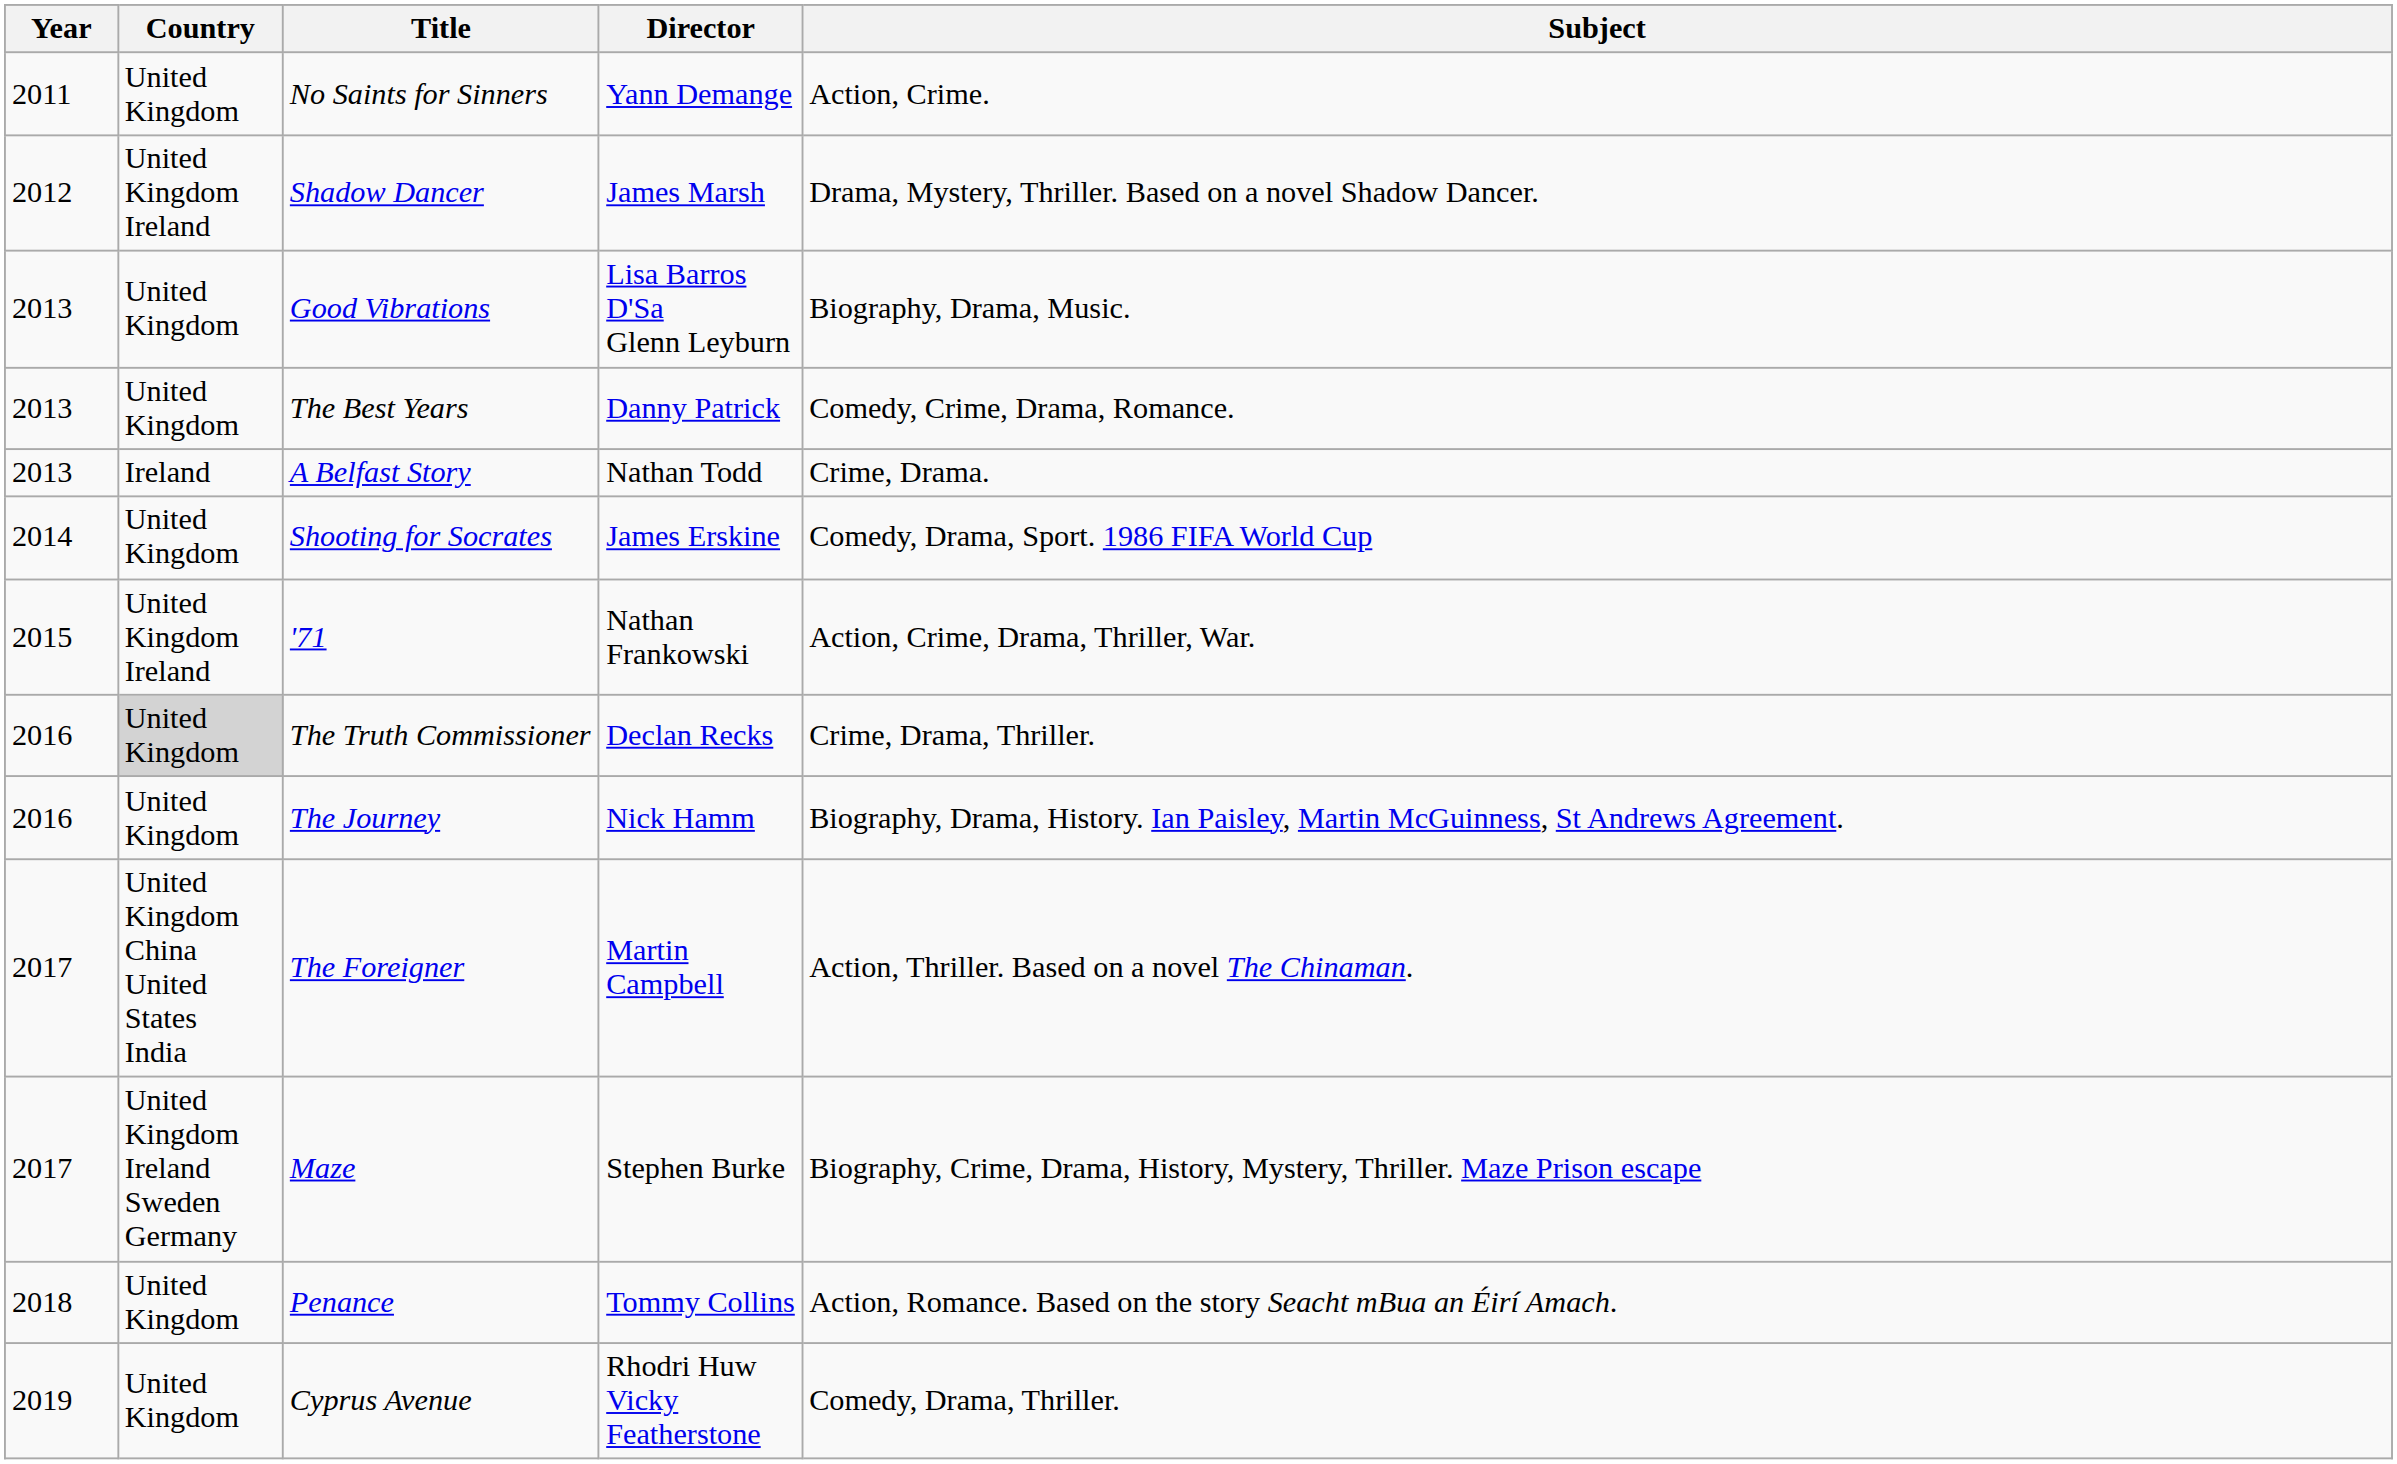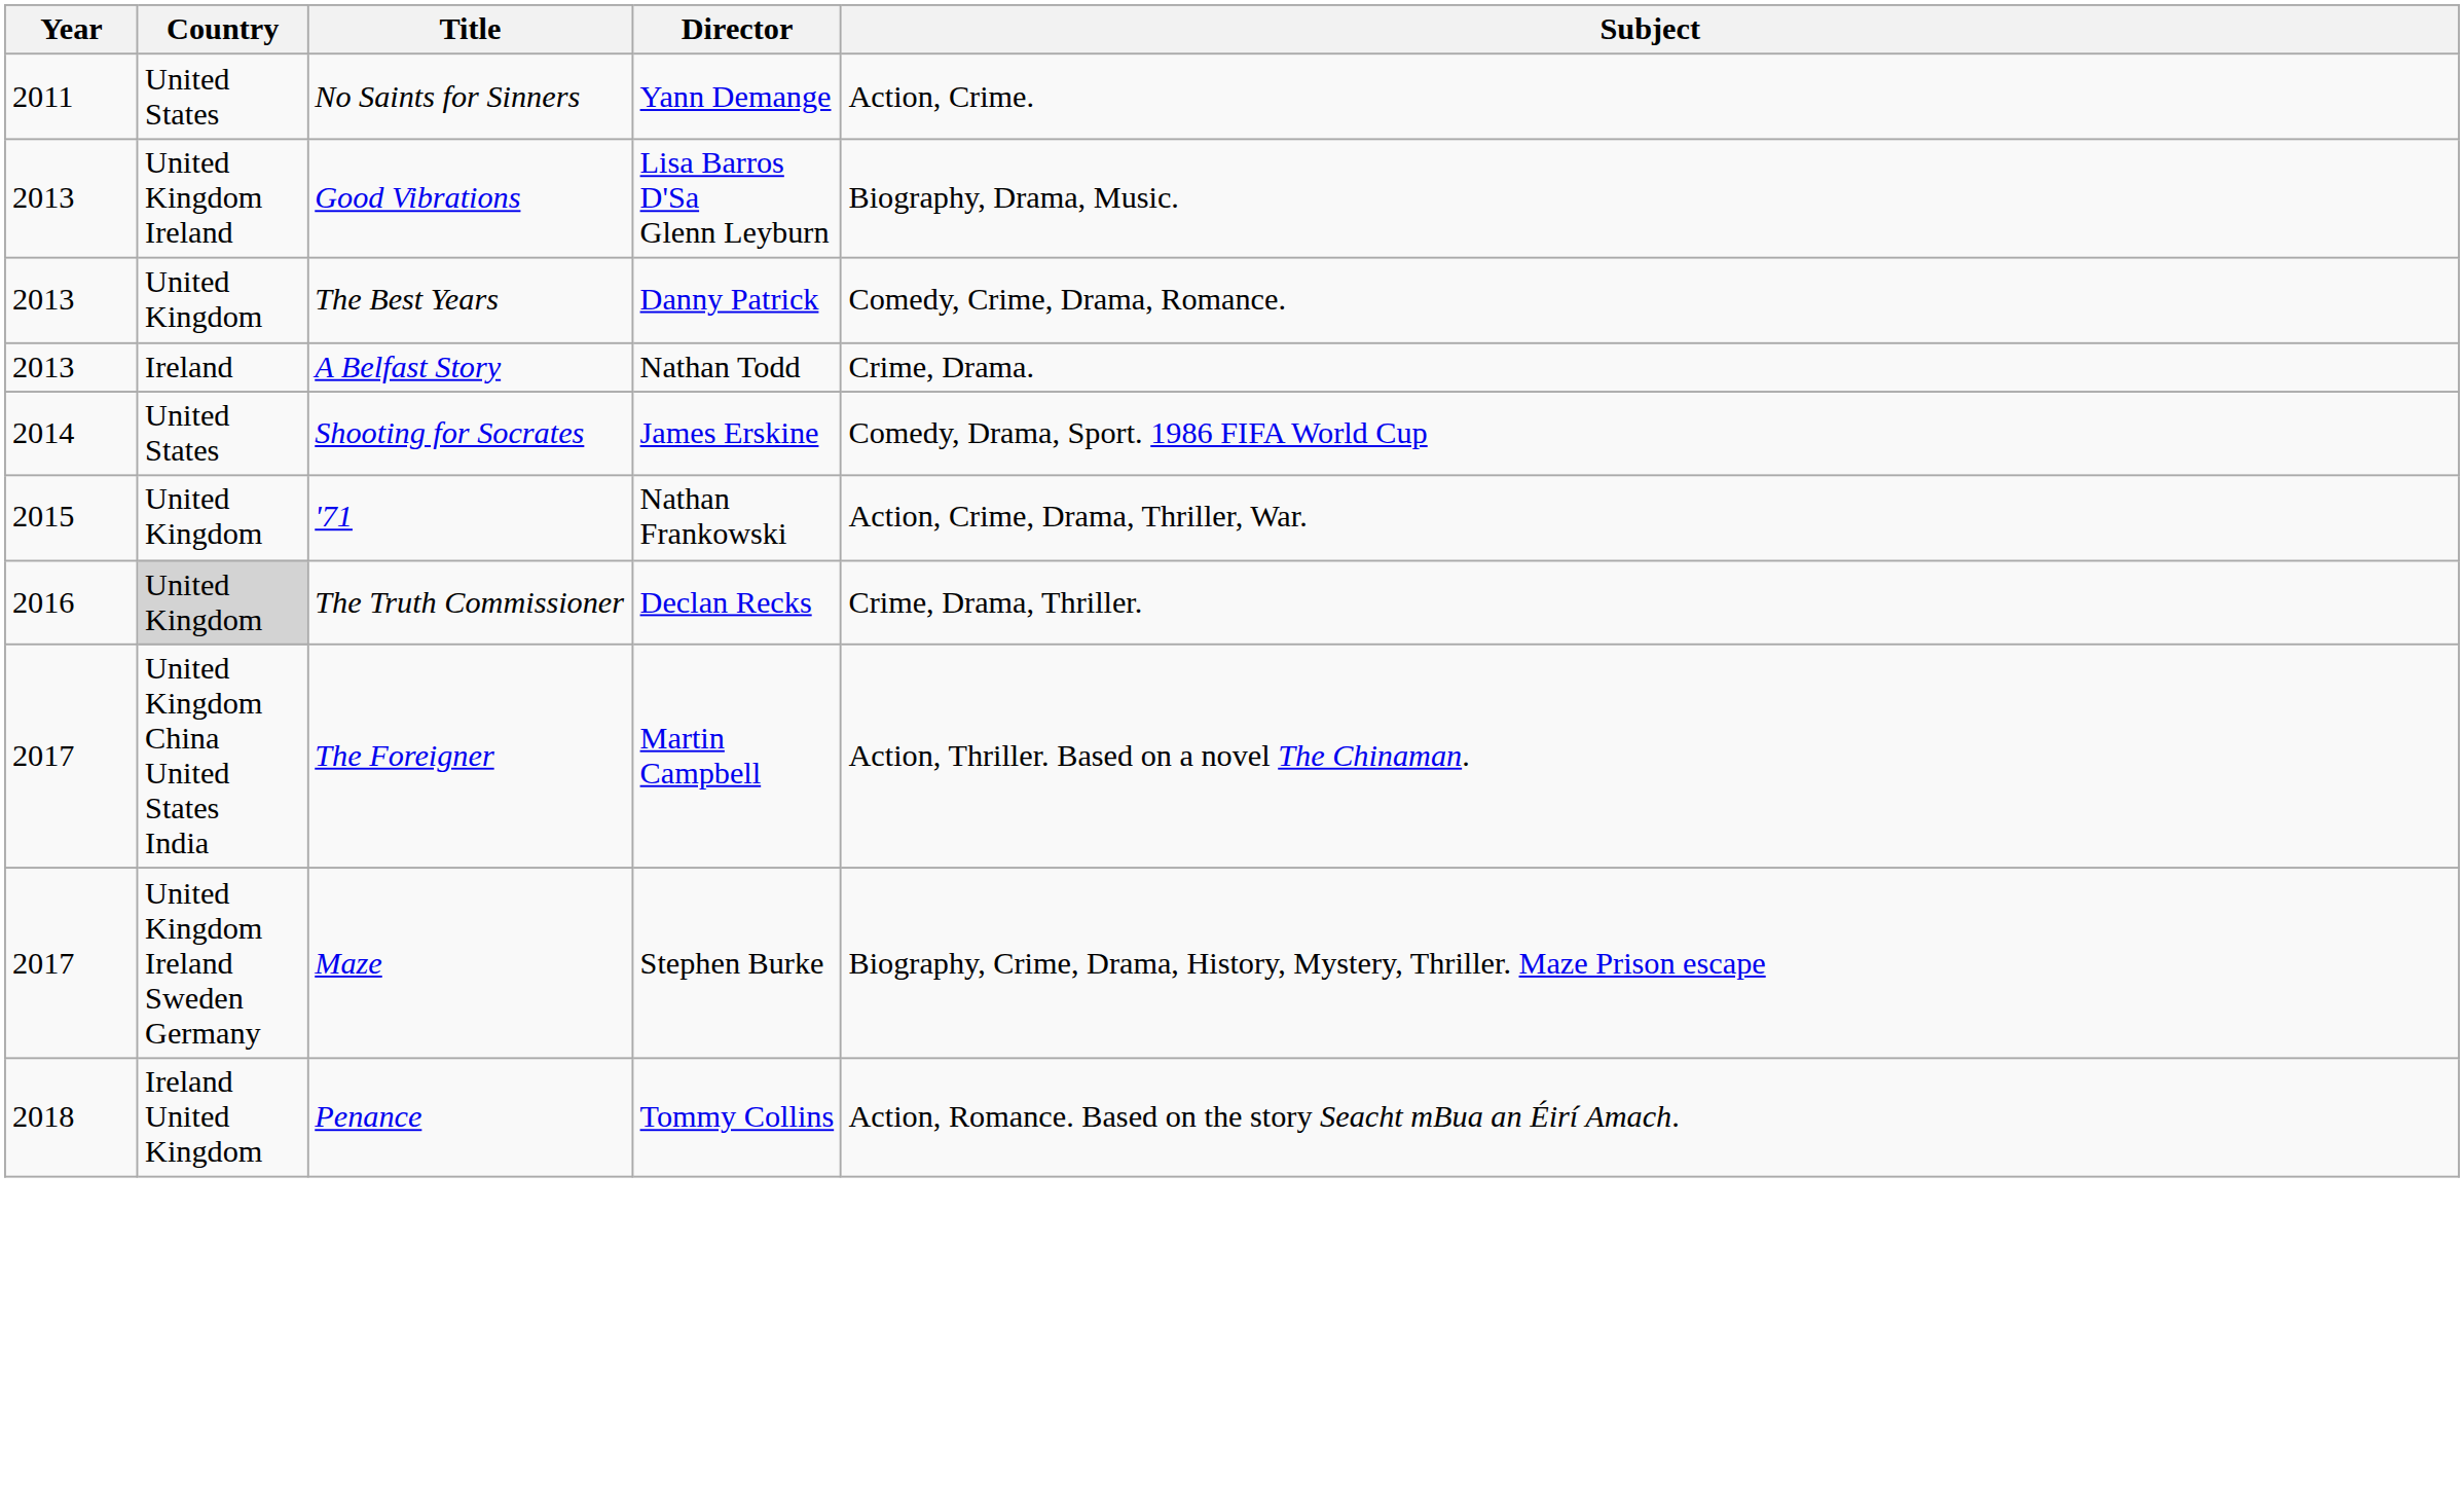 <table class="wikitable sortable" style="width:100%;">
 <tr>
 <th>Year</th>
 <th width= 80>Country</th>
 <th class="unsortable" style="width:160px;">Title</th>
 <th width=100>Director</th>
 <th class="unsortable">Subject</th>
 </tr>
 <tr>
 <td>2011</td>
-<td>United Kingdom</td>
+<td>United States</td>
 <td><em>No Saints for Sinners</em></td>
 <td><a href='#'>Yann Demange</a></td>
 <td>Action, Crime.</td>
 </tr>
 <tr>
-<td>2012</td>
+<td>2013</td>
 <td>United Kingdom<br>Ireland</td>
-<td><em><a href='#'>Shadow Dancer</a></em></td>
-<td><a href='#'>James Marsh</a></td>
-<td>Drama, Mystery, Thriller. Based on a novel Shadow Dancer.</td>
-</tr>
-<tr>
-<td>2013</td>
-<td>United Kingdom</td>
 <td><em><a href='#'>Good Vibrations</a></em></td>
 <td><a href='#'>Lisa Barros D'Sa</a><br>Glenn Leyburn</td>
 <td>Biography, Drama, Music.</td>
 </tr>
 <tr>
 <td>2013</td>
 <td>United Kingdom</td>
 <td><em>The Best Years</em></td>
 <td><a href='#'>Danny Patrick</a></td>
 <td>Comedy, Crime, Drama, Romance.</td>
 </tr>
 <tr>
 <td>2013</td>
 <td>Ireland</td>
 <td><em><a href='#'>A Belfast Story</a></em></td>
 <td>Nathan Todd</td>
 <td>Crime, Drama.</td>
 </tr>
 <tr>
 <td>2014</td>
-<td>United Kingdom</td>
+<td>United States</td>
 <td><em><a href='#'>Shooting for Socrates</a></em></td>
 <td><a href='#'>James Erskine</a></td>
 <td>Comedy, Drama, Sport. <a href='#'>1986 FIFA World Cup</a></td>
 </tr>
 <tr>
 <td>2015</td>
-<td>United Kingdom<br>Ireland</td>
+<td>United Kingdom</td>
 <td><em><a href='#'>'71</a></em></td>
 <td>Nathan Frankowski</td>
 <td>Action, Crime, Drama, Thriller, War.</td>
 </tr>
 <tr>
 <td>2016</td>
 <td style="background: lightgrey;">United Kingdom</td>
 <td><em>The Truth Commissioner</em></td>
 <td><a href='#'>Declan Recks</a></td>
 <td>Crime, Drama, Thriller.</td>
-</tr>
-<tr>
-<td>2016</td>
-<td>United Kingdom</td>
-<td><em><a href='#'>The Journey</a></em></td>
-<td><a href='#'>Nick Hamm</a></td>
-<td>Biography, Drama, History. <a href='#'>Ian Paisley</a>, <a href='#'>Martin McGuinness</a>, <a href='#'>St Andrews Agreement</a>.</td>
 </tr>
 <tr>
 <td>2017</td>
 <td>United Kingdom<br>China<br>United States<br>India</td>
 <td><em><a href='#'>The Foreigner</a></em></td>
 <td><a href='#'>Martin Campbell</a></td>
 <td>Action, Thriller. Based on a novel <a href='#'><em>The Chinaman</em></a>.</td>
 </tr>
 <tr>
 <td>2017</td>
 <td>United Kingdom<br>Ireland<br>Sweden<br>Germany</td>
 <td><em><a href='#'>Maze</a></em></td>
 <td>Stephen Burke</td>
 <td>Biography, Crime, Drama, History, Mystery, Thriller. <a href='#'>Maze Prison escape</a></td>
 </tr>
 <tr>
 <td>2018</td>
-<td>United Kingdom</td>
+<td>Ireland<br>United Kingdom</td>
 <td><em><a href='#'>Penance</a></em></td>
 <td><a href='#'>Tommy Collins</a></td>
 <td>Action, Romance. Based on the story <em>Seacht mBua an Éirí Amach</em>.</td>
 </tr>
-<tr>
-<td>2019</td>
-<td>United Kingdom</td>
-<td><em>Cyprus Avenue</em></td>
-<td>Rhodri Huw<br><a href='#'>Vicky Featherstone</a></td>
-<td>Comedy, Drama, Thriller.</td>
-</tr>
 </table>
